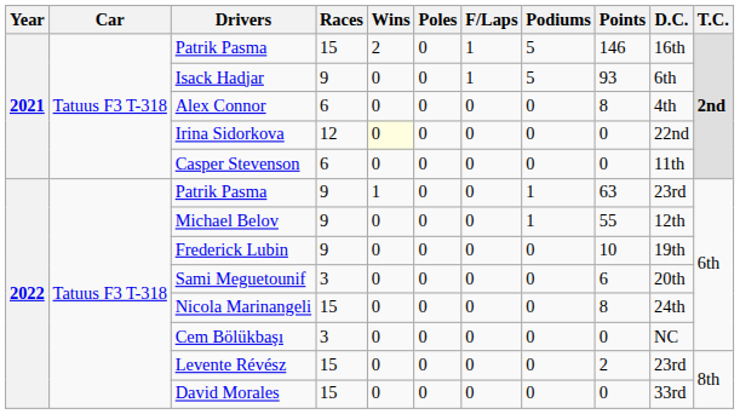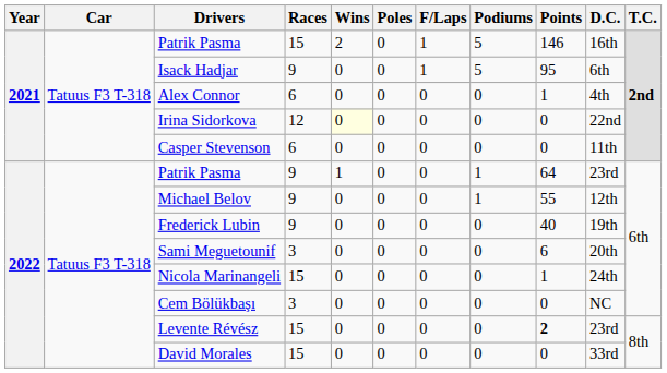 <table class="wikitable" style="font-size:85%">
 <tr>
 <th>Year</th>
 <th>Car</th>
 <th>Drivers</th>
 <th>Races</th>
 <th>Wins</th>
 <th>Poles</th>
 <th>F/Laps</th>
 <th>Podiums</th>
 <th>Points</th>
 <th>D.C.</th>
 <th>T.C.</th>
 </tr>
 <tr>
 <th rowspan="5"><a href='#'>2021</a></th>
 <td rowspan="5"><a href='#'>Tatuus F3 T-318</a></td>
 <td> <a href='#'>Patrik Pasma</a></td>
 <td>15</td>
 <td>2</td>
 <td>0</td>
 <td>1</td>
 <td>5</td>
 <td>146</td>
 <td>16th</td>
 <td rowspan="5" style="background:#DFDFDF;"><strong>2nd</strong></td>
 </tr>
 <tr>
 <td> <a href='#'>Isack Hadjar</a></td>
 <td>9</td>
 <td>0</td>
 <td>0</td>
 <td>1</td>
 <td>5</td>
-<td>93</td>
+<td>95</td>
 <td>6th</td>
 </tr>
 <tr>
 <td> <a href='#'>Alex Connor</a></td>
 <td>6</td>
 <td>0</td>
 <td>0</td>
 <td>0</td>
 <td>0</td>
-<td>8</td>
+<td>1</td>
 <td>4th</td>
 </tr>
 <tr>
 <td> <a href='#'>Irina Sidorkova</a></td>
 <td>12</td>
 <td style="background: lightyellow;">0</td>
 <td>0</td>
 <td>0</td>
 <td>0</td>
 <td>0</td>
 <td>22nd</td>
 </tr>
 <tr>
 <td> <a href='#'>Casper Stevenson</a></td>
 <td>6</td>
 <td>0</td>
 <td>0</td>
 <td>0</td>
 <td>0</td>
 <td>0</td>
 <td>11th</td>
 </tr>
 <tr>
 <th rowspan="8"><a href='#'>2022</a></th>
 <td rowspan="8"><a href='#'>Tatuus F3 T-318</a></td>
 <td> <a href='#'>Patrik Pasma</a></td>
 <td>9</td>
 <td>1</td>
 <td>0</td>
 <td>0</td>
 <td>1</td>
-<td>63</td>
+<td>64</td>
 <td>23rd</td>
 <td rowspan="6">6th</td>
 </tr>
 <tr>
 <td> <a href='#'>Michael Belov</a></td>
 <td>9</td>
 <td>0</td>
 <td>0</td>
 <td>0</td>
 <td>1</td>
 <td>55</td>
 <td>12th</td>
 </tr>
 <tr>
 <td> <a href='#'>Frederick Lubin</a></td>
 <td>9</td>
 <td>0</td>
 <td>0</td>
 <td>0</td>
 <td>0</td>
-<td>10</td>
+<td>40</td>
 <td>19th</td>
 </tr>
 <tr>
 <td> <a href='#'>Sami Meguetounif</a></td>
 <td>3</td>
 <td>0</td>
 <td>0</td>
 <td>0</td>
 <td>0</td>
 <td>6</td>
 <td>20th</td>
 </tr>
 <tr>
 <td> <a href='#'>Nicola Marinangeli</a></td>
 <td>15</td>
 <td>0</td>
 <td>0</td>
 <td>0</td>
 <td>0</td>
-<td>8</td>
+<td>1</td>
 <td>24th</td>
 </tr>
 <tr>
 <td> <a href='#'>Cem Bölükbaşı</a></td>
 <td>3</td>
 <td>0</td>
 <td>0</td>
 <td>0</td>
 <td>0</td>
 <td>0</td>
 <td>NC</td>
 </tr>
 <tr>
 <td> <a href='#'>Levente Révész</a></td>
 <td>15</td>
 <td>0</td>
 <td>0</td>
 <td>0</td>
 <td>0</td>
-<td>2</td>
+<td><strong>2</strong></td>
 <td>23rd</td>
 <td rowspan="2">8th</td>
 </tr>
 <tr>
 <td> <a href='#'>David Morales</a></td>
 <td>15</td>
 <td>0</td>
 <td>0</td>
 <td>0</td>
 <td>0</td>
 <td>0</td>
 <td>33rd</td>
 </tr>
 </table>
